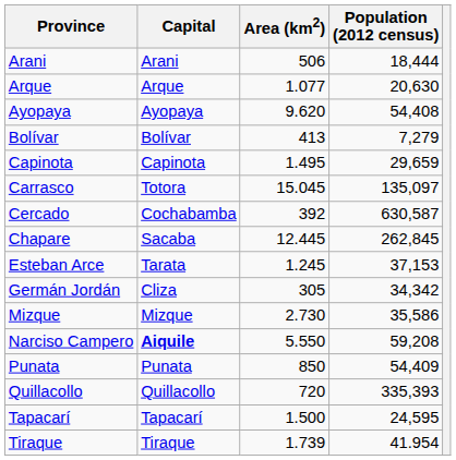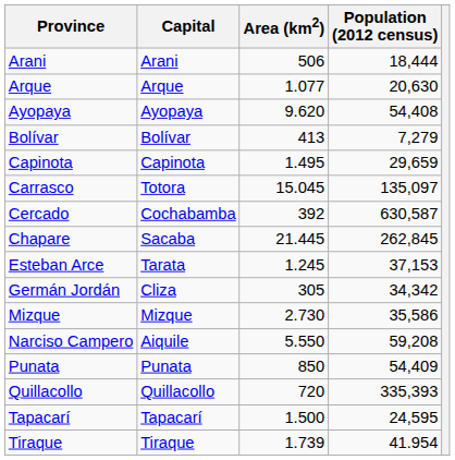 <table class="wikitable">
 <tr>
 <th>Province</th>
 <th>Capital</th>
 <th>Area (km<sup>2</sup>)</th>
 <th>Population <br> (2012 census)</th>
 <th rowspan=17></th>
 </tr>
 <tr>
 <td><a href='#'>Arani</a></td>
 <td><a href='#'>Arani</a></td>
 <td align="right">506</td>
 <td align="right">18,444</td>
 </tr>
 <tr>
 <td><a href='#'>Arque</a></td>
 <td><a href='#'>Arque</a></td>
 <td align="right">1.077</td>
 <td align="right">20,630</td>
 </tr>
 <tr>
 <td><a href='#'>Ayopaya</a></td>
 <td><a href='#'>Ayopaya</a></td>
 <td align="right">9.620</td>
 <td align="right">54,408</td>
 </tr>
 <tr>
 <td><a href='#'>Bolívar</a></td>
 <td><a href='#'>Bolívar</a></td>
 <td align="right">413</td>
 <td align="right">7,279</td>
 </tr>
 <tr>
 <td><a href='#'>Capinota</a></td>
 <td><a href='#'>Capinota</a></td>
 <td align="right">1.495</td>
 <td align="right">29,659</td>
 </tr>
 <tr>
 <td><a href='#'>Carrasco</a></td>
 <td><a href='#'>Totora</a></td>
 <td align="right">15.045</td>
 <td align="right">135,097</td>
 </tr>
 <tr>
 <td><a href='#'>Cercado</a></td>
 <td><a href='#'>Cochabamba</a></td>
 <td align="right">392</td>
 <td align="right">630,587</td>
 </tr>
 <tr>
 <td><a href='#'>Chapare</a></td>
 <td><a href='#'>Sacaba</a></td>
-<td align="right">12.445</td>
+<td align="right">21.445</td>
 <td align="right">262,845</td>
 </tr>
 <tr>
 <td><a href='#'>Esteban Arce</a></td>
 <td><a href='#'>Tarata</a></td>
 <td align="right">1.245</td>
 <td align="right">37,153</td>
 </tr>
 <tr>
 <td><a href='#'>Germán Jordán</a></td>
 <td><a href='#'>Cliza</a></td>
 <td align="right">305</td>
 <td align="right">34,342</td>
 </tr>
 <tr>
 <td><a href='#'>Mizque</a></td>
 <td><a href='#'>Mizque</a></td>
 <td align="right">2.730</td>
 <td align="right">35,586</td>
 </tr>
 <tr>
 <td><a href='#'>Narciso Campero</a></td>
-<td><strong><a href='#'>Aiquile</a></strong></td>
+<td><a href='#'>Aiquile</a></td>
 <td align="right">5.550</td>
 <td align="right">59,208</td>
 </tr>
 <tr>
 <td><a href='#'>Punata</a></td>
 <td><a href='#'>Punata</a></td>
 <td align="right">850</td>
 <td align="right">54,409</td>
 </tr>
 <tr>
 <td><a href='#'>Quillacollo</a></td>
 <td><a href='#'>Quillacollo</a></td>
 <td align="right">720</td>
 <td align="right">335,393</td>
 </tr>
 <tr>
 <td><a href='#'>Tapacarí</a></td>
 <td><a href='#'>Tapacarí</a></td>
 <td align="right">1.500</td>
 <td align="right">24,595</td>
 </tr>
 <tr>
 <td><a href='#'>Tiraque</a></td>
 <td><a href='#'>Tiraque</a></td>
 <td align="right">1.739</td>
 <td align="right">41.954</td>
 </tr>
 </table>
